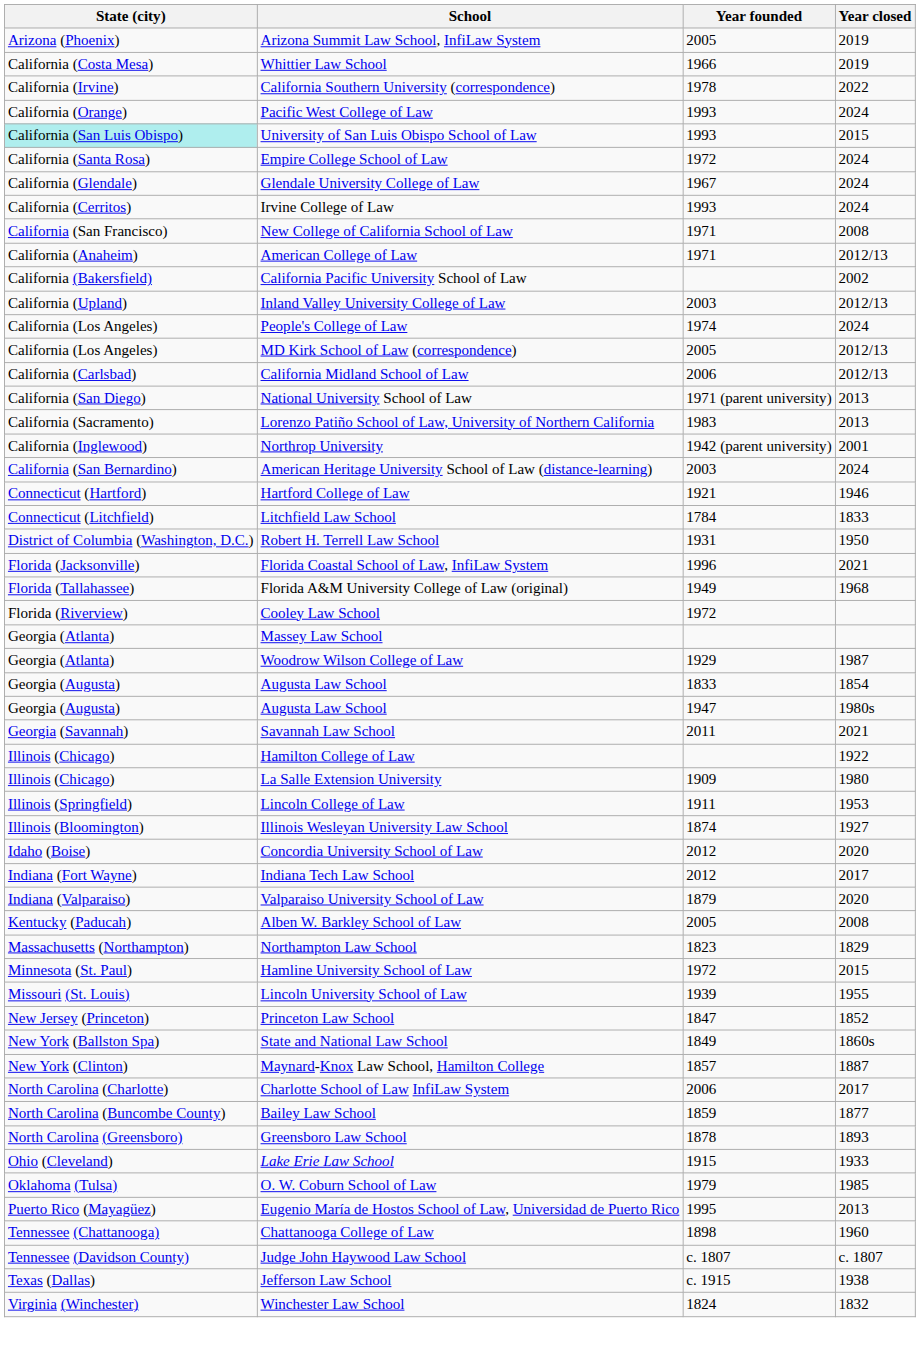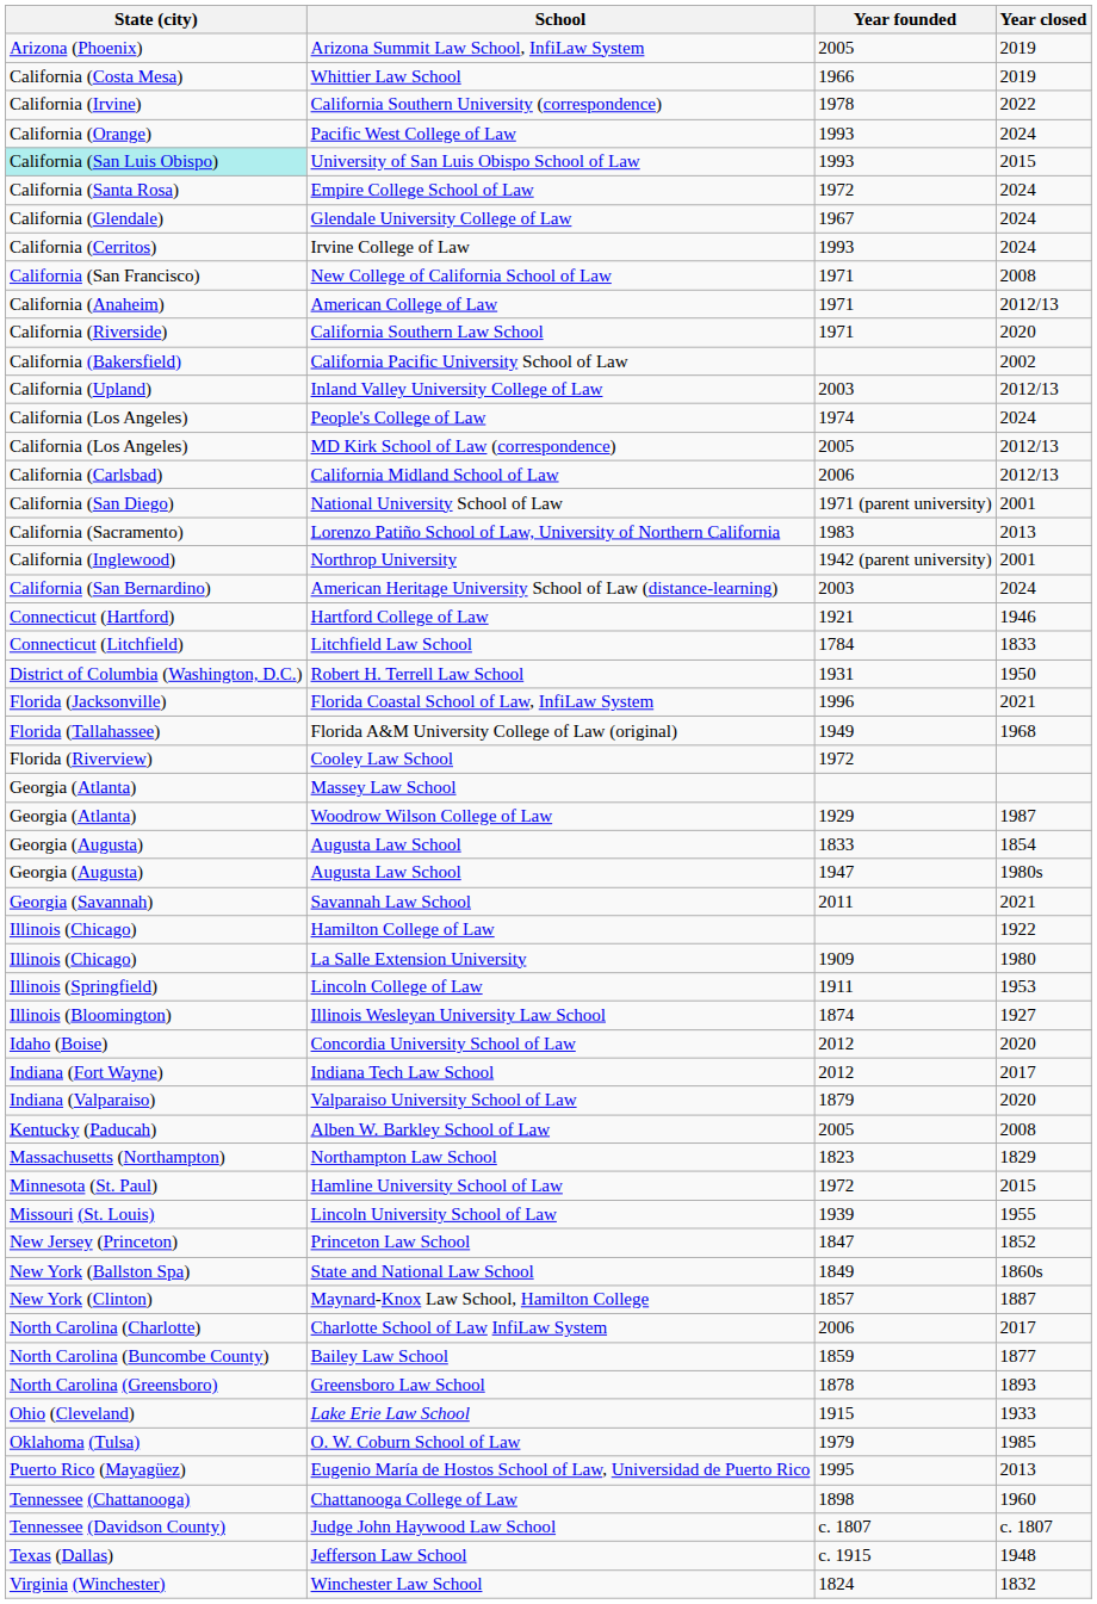 <table class="wikitable sortable">
 <tr>
 <th>State (city)</th>
 <th>School</th>
 <th>Year founded</th>
 <th>Year closed</th>
 </tr>
 <tr>
 <td><a href='#'>Arizona</a> (<a href='#'>Phoenix</a>)</td>
 <td><a href='#'>Arizona Summit Law School</a>, <a href='#'>InfiLaw System</a></td>
 <td>2005</td>
 <td>2019</td>
 </tr>
 <tr>
 <td>California (<a href='#'>Costa Mesa</a>)</td>
 <td><a href='#'>Whittier Law School</a></td>
 <td>1966</td>
 <td>2019</td>
 </tr>
 <tr>
 <td>California (<a href='#'>Irvine</a>)</td>
 <td><a href='#'>California Southern University</a> (<a href='#'>correspondence</a>)</td>
 <td>1978</td>
 <td>2022</td>
 </tr>
 <tr>
 <td>California (<a href='#'>Orange</a>)</td>
 <td><a href='#'>Pacific West College of Law</a></td>
 <td>1993</td>
 <td>2024</td>
 </tr>
 <tr>
 <td style="background: paleturquoise;">California (<a href='#'>San Luis Obispo</a>)</td>
 <td><a href='#'>University of San Luis Obispo School of Law</a></td>
 <td>1993</td>
 <td>2015</td>
 </tr>
 <tr>
 <td>California (<a href='#'>Santa Rosa</a>)</td>
 <td><a href='#'>Empire College School of Law</a></td>
 <td>1972</td>
 <td>2024</td>
 </tr>
 <tr>
 <td>California (<a href='#'>Glendale</a>)</td>
 <td><a href='#'>Glendale University College of Law</a></td>
 <td>1967</td>
 <td>2024</td>
 </tr>
 <tr>
 <td>California (<a href='#'>Cerritos</a>)</td>
 <td>Irvine College of Law</td>
 <td>1993</td>
 <td>2024</td>
 </tr>
 <tr>
 <td><a href='#'>California</a> (San Francisco)</td>
 <td><a href='#'>New College of California School of Law</a></td>
 <td>1971</td>
 <td>2008</td>
 </tr>
 <tr>
 <td>California (<a href='#'>Anaheim</a>)</td>
 <td><a href='#'>American College of Law</a></td>
 <td>1971</td>
 <td>2012/13</td>
 </tr>
 <tr>
+<td>California (<a href='#'>Riverside</a>)</td>
+<td><a href='#'>California Southern Law School</a></td>
+<td>1971</td>
+<td>2020</td>
+</tr>
+<tr>
 <td>California <a href='#'>(Bakersfield)</a></td>
 <td><a href='#'>California Pacific University</a> School of Law</td>
 <td></td>
 <td>2002</td>
 </tr>
 <tr>
 <td>California (<a href='#'>Upland</a>)</td>
 <td><a href='#'>Inland Valley University College of Law</a></td>
 <td>2003</td>
 <td>2012/13</td>
 </tr>
 <tr>
 <td>California (Los Angeles)</td>
 <td><a href='#'>People's College of Law</a></td>
 <td>1974</td>
 <td>2024</td>
 </tr>
 <tr>
 <td>California (Los Angeles)</td>
 <td><a href='#'>MD Kirk School of Law</a> (<a href='#'>correspondence</a>)</td>
 <td>2005</td>
 <td>2012/13</td>
 </tr>
 <tr>
 <td>California (<a href='#'>Carlsbad</a>)</td>
 <td><a href='#'>California Midland School of Law</a></td>
 <td>2006</td>
 <td>2012/13</td>
 </tr>
 <tr>
 <td>California (<a href='#'>San Diego</a>)</td>
 <td><a href='#'>National University</a> School of Law</td>
 <td>1971 (parent university)</td>
-<td>2013</td>
+<td>2001</td>
 </tr>
 <tr>
 <td>California (Sacramento)</td>
 <td><a href='#'>Lorenzo Patiño School of Law, University of Northern California</a></td>
 <td>1983</td>
 <td>2013</td>
 </tr>
 <tr>
 <td>California (<a href='#'>Inglewood</a>)</td>
 <td><a href='#'>Northrop University</a></td>
 <td>1942 (parent university)</td>
 <td>2001</td>
 </tr>
 <tr>
 <td><a href='#'>California</a> (<a href='#'>San Bernardino</a>)</td>
 <td><a href='#'>American Heritage University</a> School of Law (<a href='#'>distance-learning</a>)</td>
 <td>2003</td>
 <td>2024</td>
 </tr>
 <tr>
 <td><a href='#'>Connecticut</a> (<a href='#'>Hartford</a>)</td>
 <td><a href='#'>Hartford College of Law</a></td>
 <td>1921</td>
 <td>1946</td>
 </tr>
 <tr>
 <td><a href='#'>Connecticut</a> (<a href='#'>Litchfield</a>)</td>
 <td><a href='#'>Litchfield Law School</a></td>
 <td>1784</td>
 <td>1833</td>
 </tr>
 <tr>
 <td><a href='#'>District of Columbia</a> (<a href='#'>Washington, D.C.</a>)</td>
 <td><a href='#'>Robert H. Terrell Law School</a></td>
 <td>1931</td>
 <td>1950</td>
 </tr>
 <tr>
 <td><a href='#'>Florida</a> (<a href='#'>Jacksonville</a>)</td>
 <td><a href='#'>Florida Coastal School of Law</a>, <a href='#'>InfiLaw System</a></td>
 <td>1996</td>
 <td>2021</td>
 </tr>
 <tr>
 <td><a href='#'>Florida</a> (<a href='#'>Tallahassee</a>)</td>
 <td>Florida A&M University College of Law (original)</td>
 <td>1949</td>
 <td>1968</td>
 </tr>
 <tr>
 <td>Florida (<a href='#'>Riverview</a>)</td>
 <td><a href='#'>Cooley Law School</a></td>
 <td>1972</td>
 <td 2024></td>
 </tr>
 <tr>
 <td>Georgia (<a href='#'>Atlanta</a>)</td>
 <td><a href='#'>Massey Law School</a></td>
 <td></td>
 <td></td>
 </tr>
 <tr>
 <td>Georgia (<a href='#'>Atlanta</a>)</td>
 <td><a href='#'>Woodrow Wilson College of Law</a></td>
 <td>1929</td>
 <td>1987</td>
 </tr>
 <tr>
 <td>Georgia (<a href='#'>Augusta</a>)</td>
 <td><a href='#'>Augusta Law School</a></td>
 <td>1833</td>
 <td>1854</td>
 </tr>
 <tr>
 <td>Georgia (<a href='#'>Augusta</a>)</td>
 <td><a href='#'>Augusta Law School</a></td>
 <td>1947</td>
 <td>1980s</td>
 </tr>
 <tr>
 <td><a href='#'>Georgia</a> (<a href='#'>Savannah</a>)</td>
 <td><a href='#'>Savannah Law School</a></td>
 <td>2011</td>
 <td>2021</td>
 </tr>
 <tr>
 <td><a href='#'>Illinois</a> (<a href='#'>Chicago</a>)</td>
 <td><a href='#'>Hamilton College of Law</a></td>
 <td></td>
 <td>1922</td>
 </tr>
 <tr>
 <td><a href='#'>Illinois</a> (<a href='#'>Chicago</a>)</td>
 <td><a href='#'>La Salle Extension University</a></td>
 <td>1909</td>
 <td>1980</td>
 </tr>
 <tr>
 <td><a href='#'>Illinois</a> (<a href='#'>Springfield</a>)</td>
 <td><a href='#'>Lincoln College of Law</a></td>
 <td>1911</td>
 <td>1953</td>
 </tr>
 <tr>
 <td><a href='#'>Illinois</a> (<a href='#'>Bloomington</a>)</td>
 <td><a href='#'>Illinois Wesleyan University Law School</a></td>
 <td>1874</td>
 <td>1927</td>
 </tr>
 <tr>
 <td><a href='#'>Idaho</a> (<a href='#'>Boise</a>)</td>
 <td><a href='#'>Concordia University School of Law</a></td>
 <td>2012</td>
 <td>2020</td>
 </tr>
 <tr>
 <td><a href='#'>Indiana</a> (<a href='#'>Fort Wayne</a>)</td>
 <td><a href='#'>Indiana Tech Law School</a></td>
 <td>2012</td>
 <td>2017</td>
 </tr>
 <tr>
 <td><a href='#'>Indiana</a> (<a href='#'>Valparaiso</a>)</td>
 <td><a href='#'>Valparaiso University School of Law</a></td>
 <td>1879</td>
 <td>2020</td>
 </tr>
 <tr>
 <td><a href='#'>Kentucky</a> (<a href='#'>Paducah</a>)</td>
 <td><a href='#'>Alben W. Barkley School of Law</a></td>
 <td>2005</td>
 <td>2008</td>
 </tr>
 <tr>
 <td><a href='#'>Massachusetts</a> (<a href='#'>Northampton</a>)</td>
 <td><a href='#'>Northampton Law School</a></td>
 <td>1823</td>
 <td>1829</td>
 </tr>
 <tr>
 <td><a href='#'>Minnesota</a> (<a href='#'>St. Paul</a>)</td>
 <td><a href='#'>Hamline University School of Law</a></td>
 <td>1972</td>
 <td>2015</td>
 </tr>
 <tr>
 <td><a href='#'>Missouri</a> <a href='#'>(St. Louis)</a></td>
 <td><a href='#'>Lincoln University School of Law</a></td>
 <td>1939</td>
 <td>1955</td>
 </tr>
 <tr>
 <td><a href='#'>New Jersey</a> (<a href='#'>Princeton</a>)</td>
 <td><a href='#'>Princeton Law School</a></td>
 <td>1847</td>
 <td>1852</td>
 </tr>
 <tr>
 <td><a href='#'>New York</a> (<a href='#'>Ballston Spa</a>)</td>
 <td><a href='#'>State and National Law School</a></td>
 <td>1849</td>
 <td>1860s</td>
 </tr>
 <tr>
 <td><a href='#'>New York</a> (<a href='#'>Clinton</a>)</td>
 <td><a href='#'>Maynard</a>-<a href='#'>Knox</a> Law School, <a href='#'>Hamilton College</a></td>
 <td>1857</td>
 <td>1887</td>
 </tr>
 <tr>
 <td><a href='#'>North Carolina</a> (<a href='#'>Charlotte</a>)</td>
 <td><a href='#'>Charlotte School of Law</a> <a href='#'>InfiLaw System</a></td>
 <td>2006</td>
 <td>2017</td>
 </tr>
 <tr>
 <td><a href='#'>North Carolina</a> (<a href='#'>Buncombe County</a>)</td>
 <td><a href='#'>Bailey Law School</a></td>
 <td>1859</td>
 <td>1877</td>
 </tr>
 <tr>
 <td><a href='#'>North Carolina</a> <a href='#'>(Greensboro)</a></td>
 <td><a href='#'>Greensboro Law School</a></td>
 <td>1878</td>
 <td>1893</td>
 </tr>
 <tr>
 <td><a href='#'>Ohio</a> (<a href='#'>Cleveland</a>)</td>
 <td><em><a href='#'>Lake Erie Law School</a></em></td>
 <td>1915</td>
 <td>1933</td>
 </tr>
 <tr>
 <td><a href='#'>Oklahoma</a> <a href='#'>(Tulsa)</a></td>
 <td><a href='#'>O. W. Coburn School of Law</a></td>
 <td>1979</td>
 <td>1985</td>
 </tr>
 <tr>
 <td><a href='#'>Puerto Rico</a> (<a href='#'>Mayagüez</a>)</td>
 <td><a href='#'>Eugenio María de Hostos School of Law</a>, <a href='#'>Universidad de Puerto Rico</a></td>
 <td>1995</td>
 <td>2013</td>
 </tr>
 <tr>
 <td><a href='#'>Tennessee</a> <a href='#'>(Chattanooga)</a></td>
 <td><a href='#'>Chattanooga College of Law</a></td>
 <td>1898</td>
 <td>1960</td>
 </tr>
 <tr>
 <td><a href='#'>Tennessee</a> <a href='#'>(Davidson County)</a></td>
 <td><a href='#'>Judge John Haywood Law School</a></td>
 <td>c. 1807</td>
 <td>c. 1807</td>
 </tr>
 <tr>
 <td><a href='#'>Texas</a> (<a href='#'>Dallas</a>)</td>
 <td><a href='#'>Jefferson Law School</a></td>
 <td>c. 1915</td>
-<td>1938</td>
+<td>1948</td>
 </tr>
 <tr>
 <td><a href='#'>Virginia</a> <a href='#'>(Winchester)</a></td>
 <td><a href='#'>Winchester Law School</a></td>
 <td>1824</td>
 <td>1832</td>
 </tr>
 </table>
